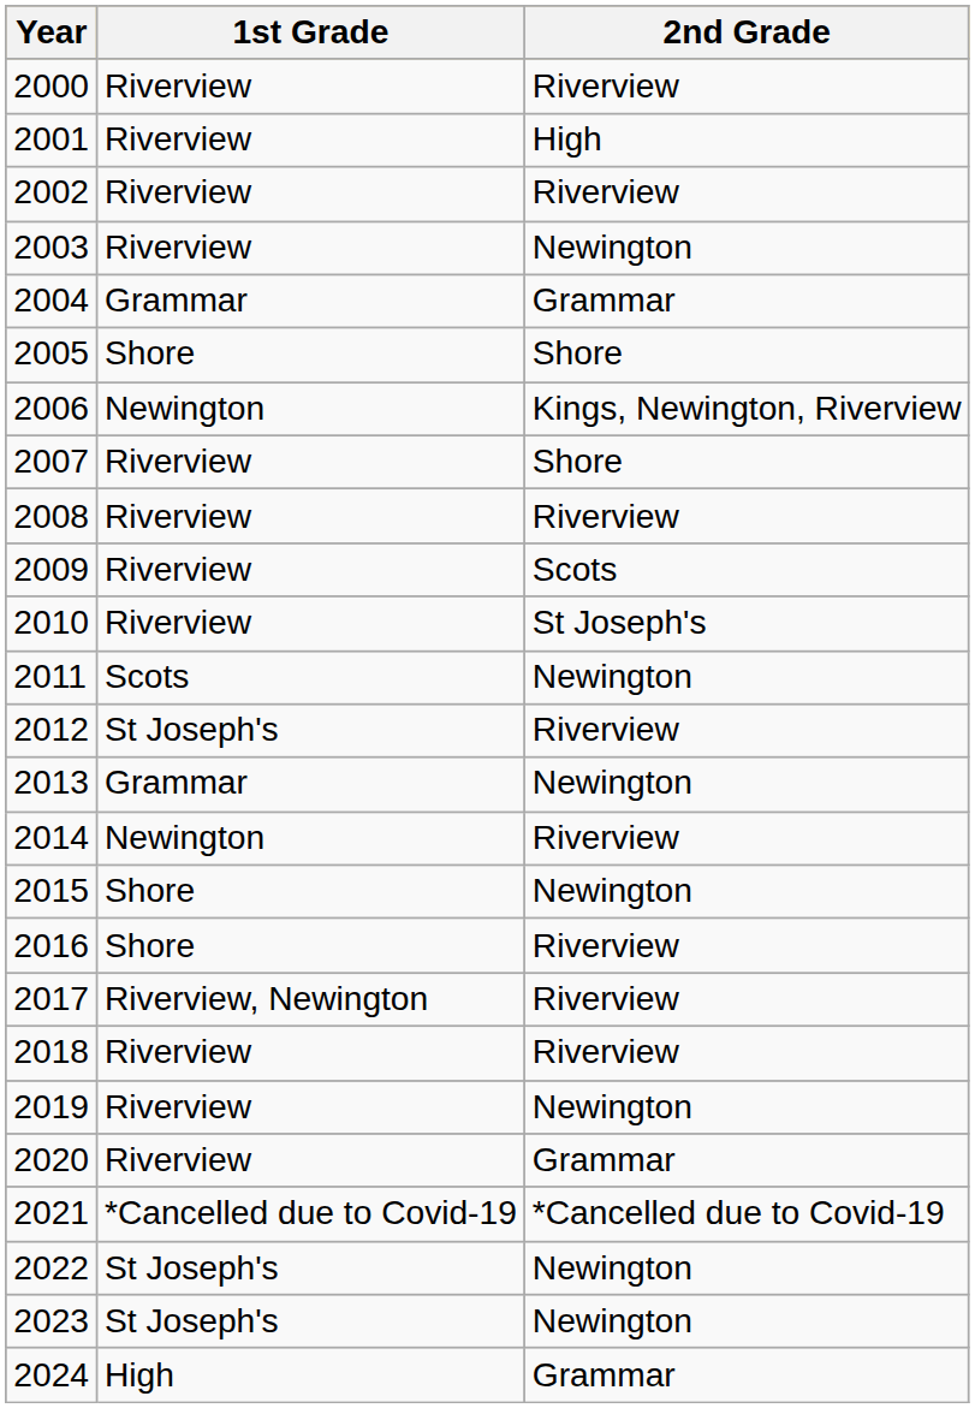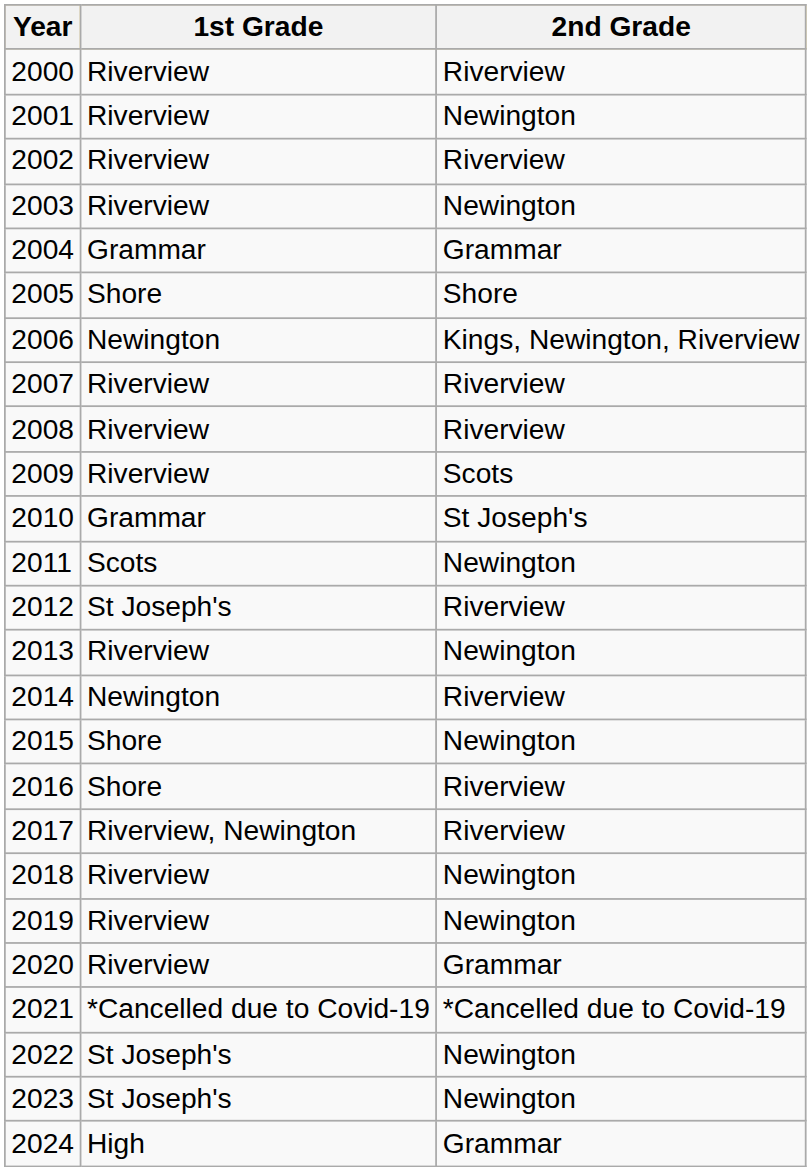 <table class="wikitable sortable mw-collapsible">
 <tr bgcolor="#FFCC33">
 <th scope="col">Year</th>
 <th scope="col">1st Grade</th>
 <th scope="col">2nd Grade</th>
 </tr>
 <tr>
 <td>2000</td>
 <td>Riverview</td>
 <td>Riverview</td>
 </tr>
 <tr>
 <td>2001</td>
 <td>Riverview</td>
-<td>High</td>
+<td>Newington</td>
 </tr>
 <tr>
 <td>2002</td>
 <td>Riverview</td>
 <td>Riverview</td>
 </tr>
 <tr>
 <td>2003</td>
 <td>Riverview</td>
 <td>Newington</td>
 </tr>
 <tr>
 <td>2004</td>
 <td>Grammar</td>
 <td>Grammar</td>
 </tr>
 <tr>
 <td>2005</td>
 <td>Shore</td>
 <td>Shore</td>
 </tr>
 <tr>
 <td>2006</td>
 <td>Newington</td>
 <td>Kings, Newington, Riverview</td>
 </tr>
 <tr>
 <td>2007</td>
 <td>Riverview</td>
-<td>Shore</td>
+<td>Riverview</td>
 </tr>
 <tr>
 <td>2008</td>
 <td>Riverview</td>
 <td>Riverview</td>
 </tr>
 <tr>
 <td>2009</td>
 <td>Riverview</td>
 <td>Scots</td>
 </tr>
 <tr>
 <td>2010</td>
-<td>Riverview</td>
+<td>Grammar</td>
 <td>St Joseph's</td>
 </tr>
 <tr>
 <td>2011</td>
 <td>Scots</td>
 <td>Newington</td>
 </tr>
 <tr>
 <td>2012</td>
 <td>St Joseph's</td>
 <td>Riverview</td>
 </tr>
 <tr>
 <td>2013</td>
-<td>Grammar</td>
+<td>Riverview</td>
 <td>Newington</td>
 </tr>
 <tr>
 <td>2014</td>
 <td>Newington</td>
 <td>Riverview</td>
 </tr>
 <tr>
 <td>2015</td>
 <td>Shore</td>
 <td>Newington</td>
 </tr>
 <tr>
 <td>2016</td>
 <td>Shore</td>
 <td>Riverview</td>
 </tr>
 <tr>
 <td>2017</td>
 <td>Riverview, Newington</td>
 <td>Riverview</td>
 </tr>
 <tr>
 <td>2018</td>
 <td>Riverview</td>
-<td>Riverview</td>
+<td>Newington</td>
 </tr>
 <tr>
 <td>2019</td>
 <td>Riverview</td>
 <td>Newington</td>
 </tr>
 <tr>
 <td>2020</td>
 <td>Riverview</td>
 <td>Grammar</td>
 </tr>
 <tr>
 <td>2021</td>
 <td>*Cancelled due to Covid-19</td>
 <td>*Cancelled due to Covid-19</td>
 </tr>
 <tr>
 <td>2022</td>
 <td>St Joseph's</td>
 <td>Newington</td>
 </tr>
 <tr>
 <td>2023</td>
 <td>St Joseph's</td>
 <td>Newington</td>
 </tr>
 <tr>
 <td>2024</td>
 <td>High</td>
 <td>Grammar</td>
 </tr>
 </table>
